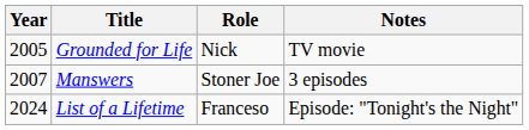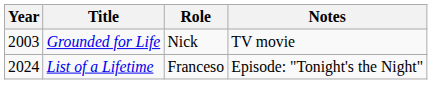 <table class="wikitable">
 <tr>
 <th>Year</th>
 <th>Title</th>
 <th>Role</th>
 <th>Notes</th>
 </tr>
 <tr>
-<td>2005</td>
+<td>2003</td>
 <td><em><a href='#'>Grounded for Life</a></em></td>
 <td>Nick</td>
 <td>TV movie</td>
-</tr>
-<tr>
-<td>2007</td>
-<td><em><a href='#'>Manswers</a></em></td>
-<td>Stoner Joe</td>
-<td>3 episodes</td>
 </tr>
 <tr>
 <td>2024</td>
 <td><em><a href='#'>List of a Lifetime</a></em></td>
 <td>Franceso</td>
 <td>Episode: "Tonight's the Night"</td>
 </tr>
 </table>
